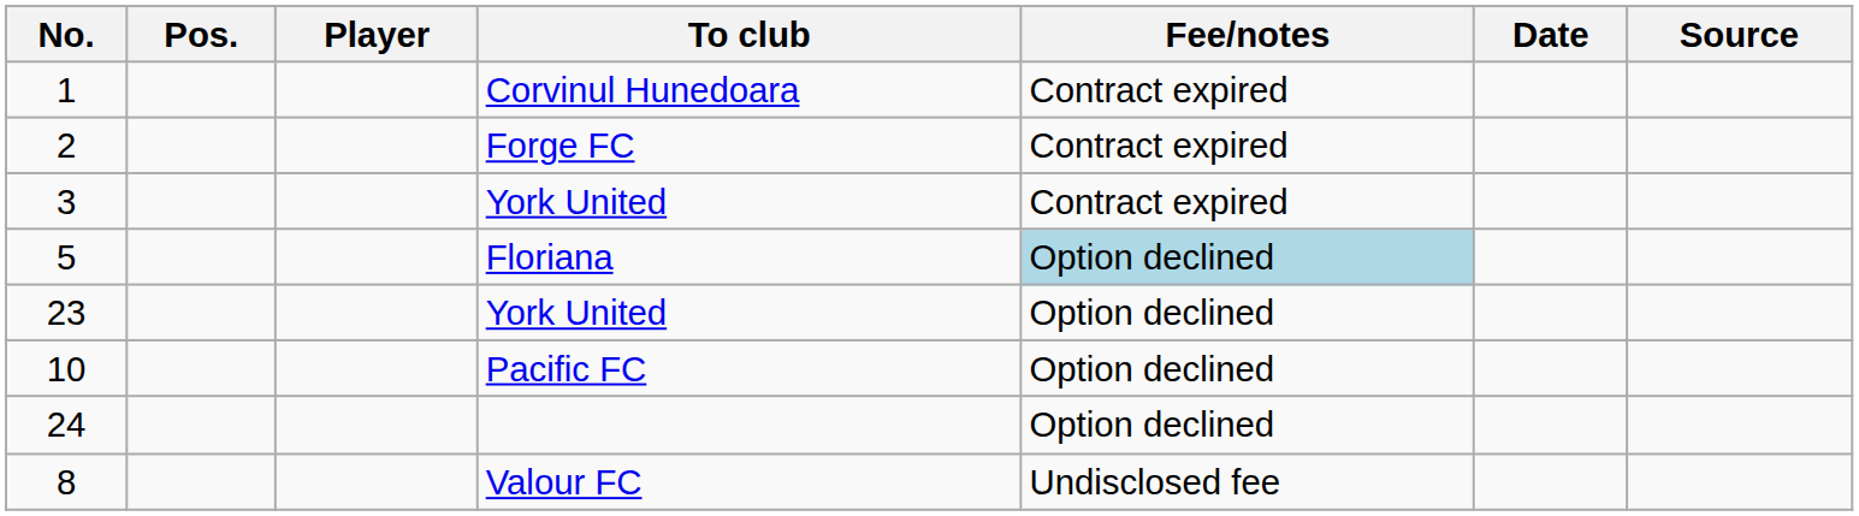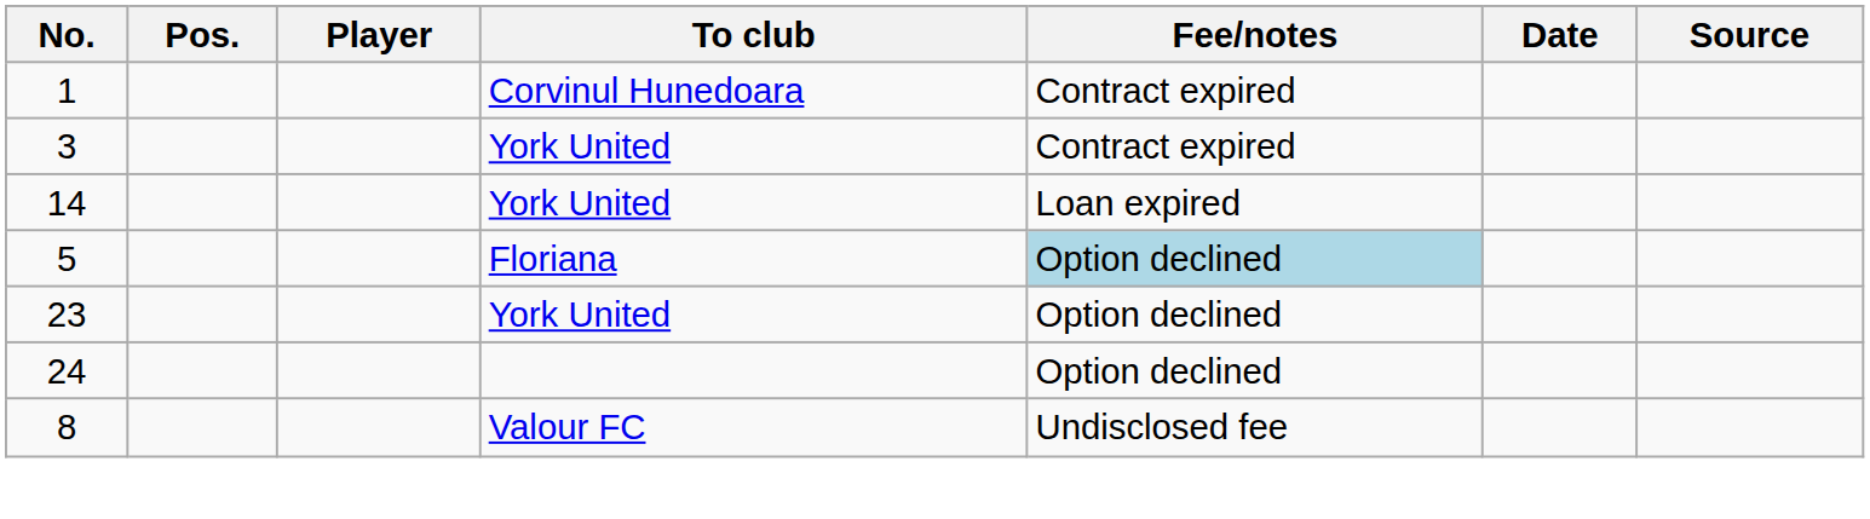 <table class="wikitable sortable" style="width:90%; text-align:center; font-size:95%; text-align:left;">
 <tr>
 <th>No.</th>
 <th>Pos.</th>
 <th>Player</th>
 <th>To club</th>
 <th>Fee/notes</th>
 <th>Date</th>
 <th>Source</th>
 </tr>
 <tr>
 <td align=center>1</td>
 <td align=center></td>
 <td></td>
 <td> <a href='#'>Corvinul Hunedoara</a></td>
 <td>Contract expired</td>
 <td></td>
 <td></td>
 </tr>
 <tr>
-<td align=center>2</td>
+<td align=center>3</td>
 <td align=center></td>
 <td></td>
-<td> <a href='#'>Forge FC</a></td>
+<td> <a href='#'>York United</a></td>
 <td>Contract expired</td>
 <td></td>
 <td></td>
 </tr>
 <tr>
-<td align=center>3</td>
+<td align=center>14</td>
 <td align=center></td>
 <td></td>
 <td> <a href='#'>York United</a></td>
-<td>Contract expired</td>
+<td>Loan expired</td>
 <td></td>
 <td></td>
 </tr>
 <tr>
 <td align=center>5</td>
 <td align=center></td>
 <td></td>
 <td> <a href='#'>Floriana</a></td>
 <td style="background: lightblue;">Option declined</td>
 <td></td>
 <td></td>
 </tr>
 <tr>
 <td align=center>23</td>
 <td align=center></td>
 <td></td>
 <td> <a href='#'>York United</a></td>
-<td>Option declined</td>
-<td></td>
-<td></td>
-</tr>
-<tr>
-<td align=center>10</td>
-<td align=center></td>
-<td></td>
-<td> <a href='#'>Pacific FC</a></td>
 <td>Option declined</td>
 <td></td>
 <td></td>
 </tr>
 <tr>
 <td align=center>24</td>
 <td align=center></td>
 <td></td>
 <td></td>
 <td>Option declined</td>
 <td></td>
 <td></td>
 </tr>
 <tr>
 <td align=center>8</td>
 <td align=center></td>
 <td></td>
 <td> <a href='#'>Valour FC</a></td>
 <td>Undisclosed fee</td>
 <td></td>
 <td></td>
 </tr>
 </table>
